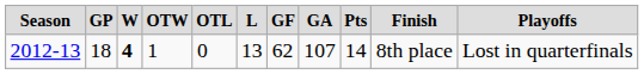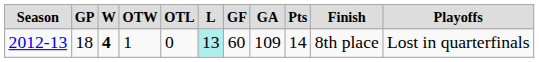 <table class="wikitable">
 <tr align="center" style="font-size: small; font-weight:bold; background-color:#dddddd; padding:5px;" |>
 <td>Season</td>
 <td>GP</td>
 <td>W</td>
 <td>OTW</td>
 <td>OTL</td>
 <td>L</td>
 <td>GF</td>
 <td>GA</td>
 <td>Pts</td>
 <td>Finish</td>
 <td>Playoffs</td>
 </tr>
 <tr>
 <td><a href='#'>2012-13</a></td>
 <td>18</td>
 <td><strong>4</strong></td>
 <td>1</td>
 <td>0</td>
-<td>13</td>
-<td>62</td>
-<td>107</td>
+<td style="background: paleturquoise;">13</td>
+<td>60</td>
+<td>109</td>
 <td>14</td>
 <td>8th place</td>
 <td>Lost in quarterfinals</td>
 </tr>
 </table>
